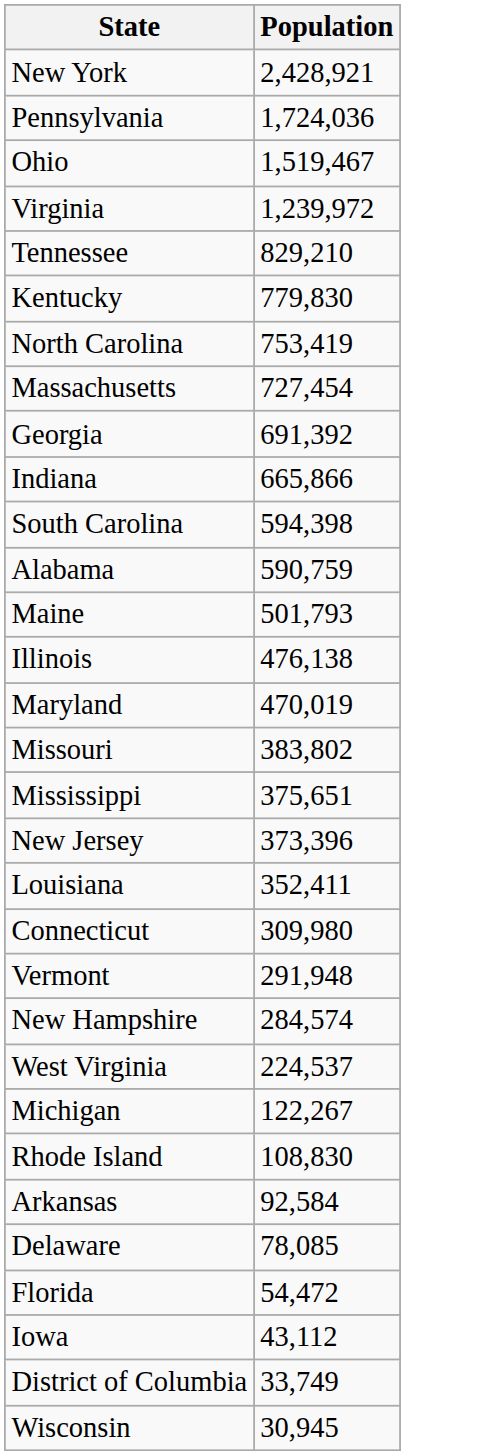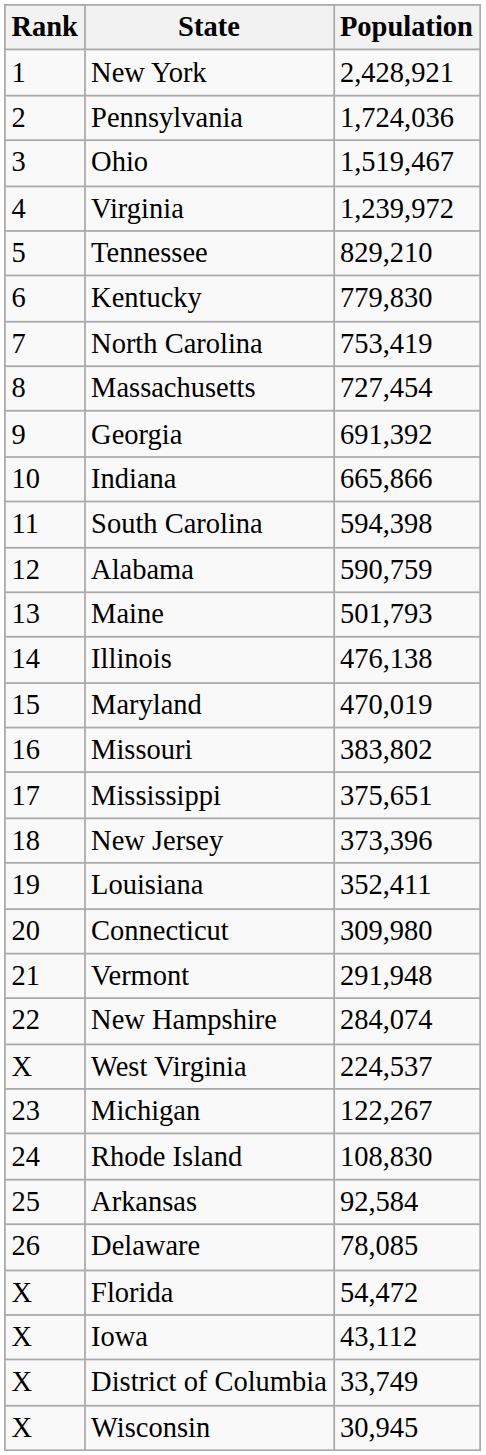 <table class="wikitable sortable">
 <tr>
+<th>Rank</th>
 <th>State</th>
 <th>Population</th>
 </tr>
 <tr>
+<td>1</td>
 <td>New York</td>
 <td>2,428,921</td>
 </tr>
 <tr>
+<td>2</td>
 <td>Pennsylvania</td>
 <td>1,724,036</td>
 </tr>
 <tr>
+<td>3</td>
 <td>Ohio</td>
 <td>1,519,467</td>
 </tr>
 <tr>
+<td>4</td>
 <td>Virginia </td>
 <td>1,239,972</td>
 </tr>
 <tr>
+<td>5</td>
 <td>Tennessee</td>
 <td>829,210</td>
 </tr>
 <tr>
+<td>6</td>
 <td>Kentucky</td>
 <td>779,830</td>
 </tr>
 <tr>
+<td>7</td>
 <td>North Carolina</td>
 <td>753,419</td>
 </tr>
 <tr>
+<td>8</td>
 <td>Massachusetts</td>
 <td>727,454</td>
 </tr>
 <tr>
+<td>9</td>
 <td>Georgia</td>
 <td>691,392</td>
 </tr>
 <tr>
+<td>10</td>
 <td>Indiana</td>
 <td>665,866</td>
 </tr>
 <tr>
+<td>11</td>
 <td>South Carolina</td>
 <td>594,398</td>
 </tr>
 <tr>
+<td>12</td>
 <td>Alabama</td>
 <td>590,759</td>
 </tr>
 <tr>
+<td>13</td>
 <td>Maine</td>
 <td>501,793</td>
 </tr>
 <tr>
+<td>14</td>
 <td>Illinois</td>
 <td>476,138</td>
 </tr>
 <tr>
+<td>15</td>
 <td>Maryland</td>
 <td>470,019</td>
 </tr>
 <tr>
+<td>16</td>
 <td>Missouri</td>
 <td>383,802</td>
 </tr>
 <tr>
+<td>17</td>
 <td>Mississippi</td>
 <td>375,651</td>
 </tr>
 <tr>
+<td>18</td>
 <td>New Jersey</td>
 <td>373,396</td>
 </tr>
 <tr>
+<td>19</td>
 <td>Louisiana</td>
 <td>352,411</td>
 </tr>
 <tr>
+<td>20</td>
 <td>Connecticut</td>
 <td>309,980</td>
 </tr>
 <tr>
+<td>21</td>
 <td>Vermont</td>
 <td>291,948</td>
 </tr>
 <tr>
+<td>22</td>
 <td>New Hampshire</td>
-<td>284,574</td>
+<td>284,074</td>
 </tr>
 <tr>
+<td>X</td>
 <td>West Virginia </td>
 <td>224,537</td>
 </tr>
 <tr>
+<td>23</td>
 <td>Michigan</td>
 <td>122,267</td>
 </tr>
 <tr>
+<td>24</td>
 <td>Rhode Island</td>
 <td>108,830</td>
 </tr>
 <tr>
+<td>25</td>
 <td>Arkansas</td>
 <td>92,584</td>
 </tr>
 <tr>
+<td>26</td>
 <td>Delaware</td>
 <td>78,085</td>
 </tr>
 <tr>
+<td>X</td>
 <td>Florida</td>
 <td>54,472</td>
 </tr>
 <tr>
+<td>X</td>
 <td>Iowa </td>
 <td>43,112</td>
 </tr>
 <tr>
+<td>X</td>
 <td>District of Columbia </td>
 <td>33,749</td>
 </tr>
 <tr>
+<td>X</td>
 <td>Wisconsin </td>
 <td>30,945</td>
 </tr>
 </table>
